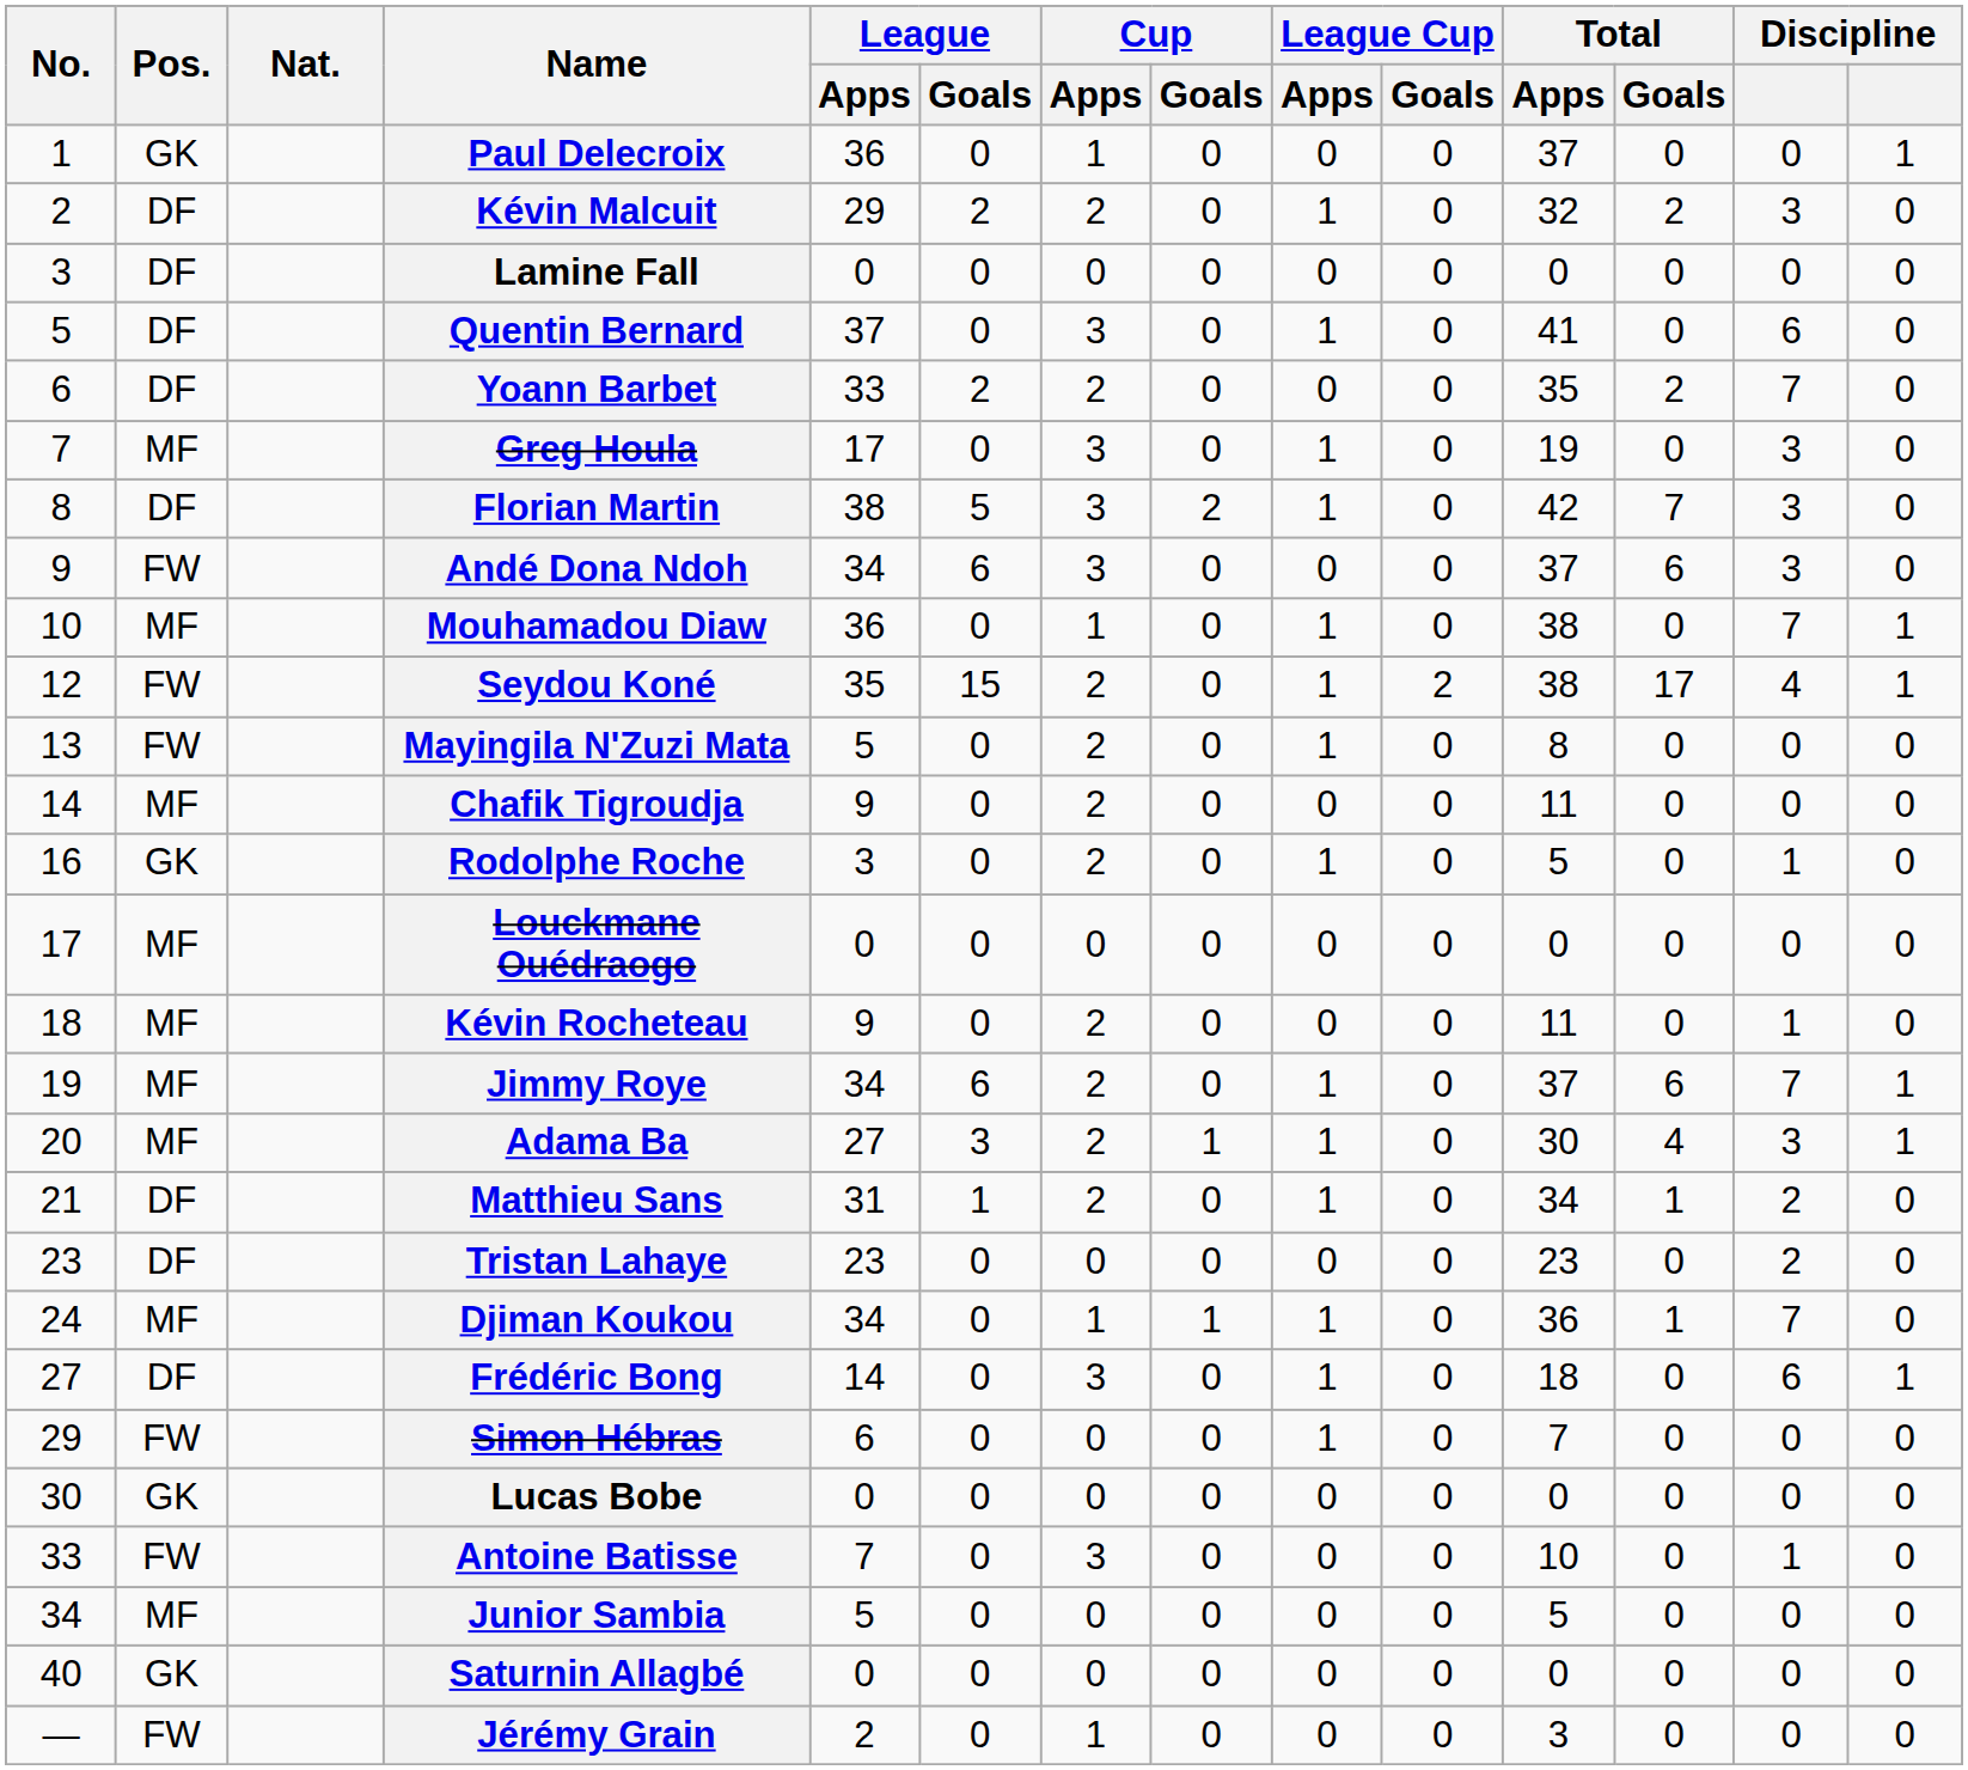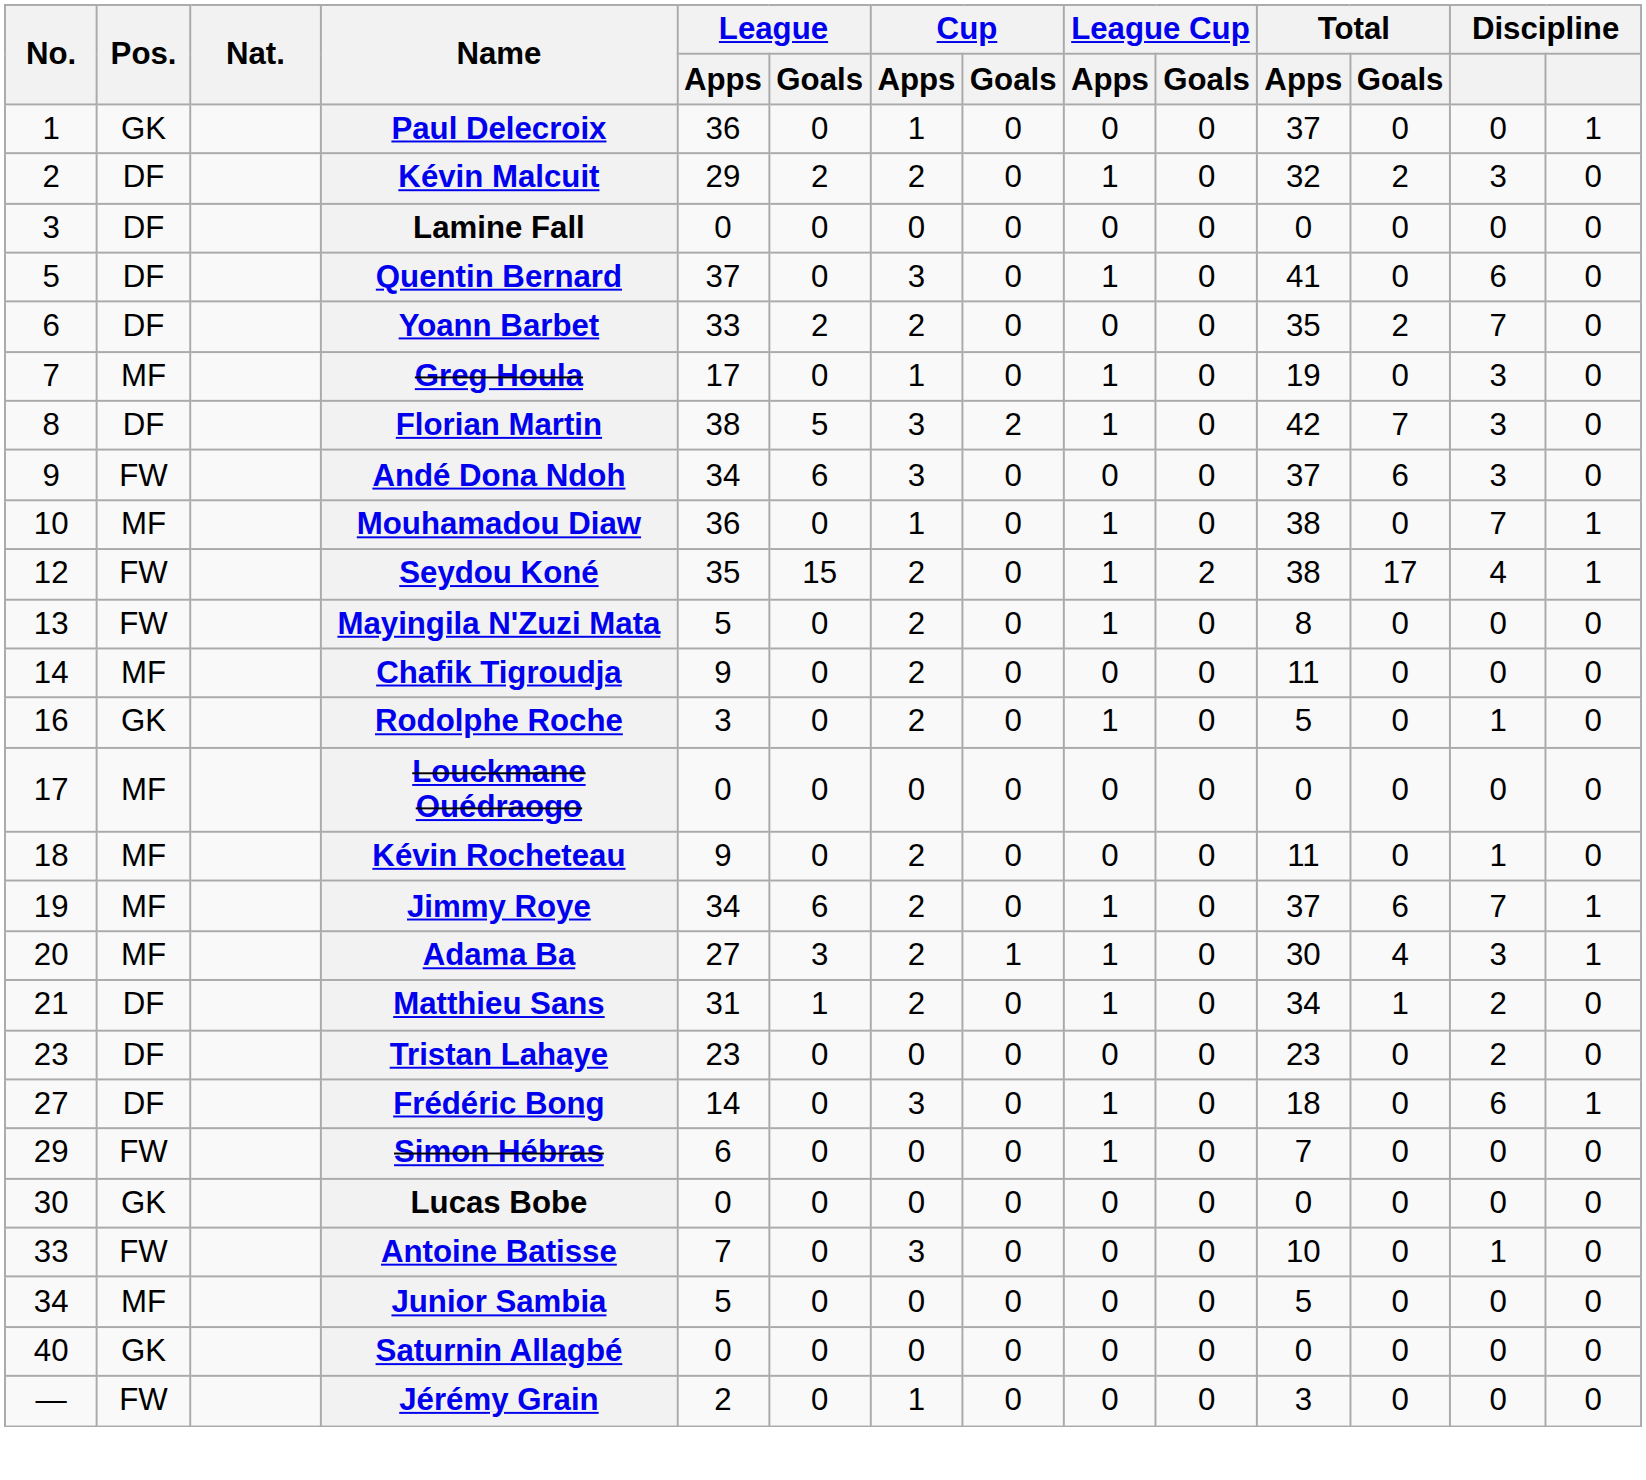 <table class="wikitable plainrowheaders" style="text-align:center">
 <tr>
 <th rowspan=2 width="40">No.</th>
 <th rowspan=2 width="40">Pos.</th>
 <th rowspan=2 width="60">Nat.</th>
 <th rowspan=2 width="175" scope=col>Name</th>
 <th colspan=2 width="90"><a href='#'>League</a></th>
 <th colspan=2 width="90"><a href='#'>Cup</a></th>
 <th colspan=2 width="90"><a href='#'>League Cup</a></th>
 <th colspan=2 width="90">Total</th>
 <th colspan=2 width="90">Discipline</th>
 </tr>
 <tr>
 <th scope=col>Apps</th>
 <th scope=col>Goals</th>
 <th scope=col>Apps</th>
 <th scope=col>Goals</th>
 <th scope=col>Apps</th>
 <th scope=col>Goals</th>
 <th scope=col>Apps</th>
 <th scope=col>Goals</th>
 <th scope=col></th>
 <th scope=col></th>
 </tr>
 <tr>
 <td>1</td>
 <td>GK</td>
 <td></td>
 <th scope=row><a href='#'>Paul Delecroix</a></th>
 <td>36</td>
 <td>0</td>
 <td>1</td>
 <td>0</td>
 <td>0</td>
 <td>0</td>
 <td>37</td>
 <td>0</td>
 <td>0</td>
 <td>1</td>
 </tr>
 <tr>
 <td>2</td>
 <td>DF</td>
 <td></td>
 <th scope=row><a href='#'>Kévin Malcuit</a></th>
 <td>29</td>
 <td>2</td>
 <td>2</td>
 <td>0</td>
 <td>1</td>
 <td>0</td>
 <td>32</td>
 <td>2</td>
 <td>3</td>
 <td>0</td>
 </tr>
 <tr>
 <td>3</td>
 <td>DF</td>
 <td></td>
 <th scope=row>Lamine Fall</th>
 <td>0</td>
 <td>0</td>
 <td>0</td>
 <td>0</td>
 <td>0</td>
 <td>0</td>
 <td>0</td>
 <td>0</td>
 <td>0</td>
 <td>0</td>
 </tr>
 <tr>
 <td>5</td>
 <td>DF</td>
 <td></td>
 <th scope=row><a href='#'>Quentin Bernard</a></th>
 <td>37</td>
 <td>0</td>
 <td>3</td>
 <td>0</td>
 <td>1</td>
 <td>0</td>
 <td>41</td>
 <td>0</td>
 <td>6</td>
 <td>0</td>
 </tr>
 <tr>
 <td>6</td>
 <td>DF</td>
 <td></td>
 <th scope=row><a href='#'>Yoann Barbet</a></th>
 <td>33</td>
 <td>2</td>
 <td>2</td>
 <td>0</td>
 <td>0</td>
 <td>0</td>
 <td>35</td>
 <td>2</td>
 <td>7</td>
 <td>0</td>
 </tr>
 <tr>
 <td>7</td>
 <td>MF</td>
 <td></td>
 <th scope=row><s><a href='#'>Greg Houla</a></s> </th>
 <td>17</td>
 <td>0</td>
-<td>3</td>
+<td>1</td>
 <td>0</td>
 <td>1</td>
 <td>0</td>
 <td>19</td>
 <td>0</td>
 <td>3</td>
 <td>0</td>
 </tr>
 <tr>
 <td>8</td>
 <td>DF</td>
 <td></td>
 <th scope=row><a href='#'>Florian Martin</a></th>
 <td>38</td>
 <td>5</td>
 <td>3</td>
 <td>2</td>
 <td>1</td>
 <td>0</td>
 <td>42</td>
 <td>7</td>
 <td>3</td>
 <td>0</td>
 </tr>
 <tr>
 <td>9</td>
 <td>FW</td>
 <td></td>
 <th scope=row><a href='#'>Andé Dona Ndoh</a></th>
 <td>34</td>
 <td>6</td>
 <td>3</td>
 <td>0</td>
 <td>0</td>
 <td>0</td>
 <td>37</td>
 <td>6</td>
 <td>3</td>
 <td>0</td>
 </tr>
 <tr>
 <td>10</td>
 <td>MF</td>
 <td></td>
 <th scope=row><a href='#'>Mouhamadou Diaw</a></th>
 <td>36</td>
 <td>0</td>
 <td>1</td>
 <td>0</td>
 <td>1</td>
 <td>0</td>
 <td>38</td>
 <td>0</td>
 <td>7</td>
 <td>1</td>
 </tr>
 <tr>
 <td>12</td>
 <td>FW</td>
 <td></td>
 <th scope=row><a href='#'>Seydou Koné</a></th>
 <td>35</td>
 <td>15</td>
 <td>2</td>
 <td>0</td>
 <td>1</td>
 <td>2</td>
 <td>38</td>
 <td>17</td>
 <td>4</td>
 <td>1</td>
 </tr>
 <tr>
 <td>13</td>
 <td>FW</td>
 <td></td>
 <th scope=row><a href='#'>Mayingila N'Zuzi Mata</a></th>
 <td>5</td>
 <td>0</td>
 <td>2</td>
 <td>0</td>
 <td>1</td>
 <td>0</td>
 <td>8</td>
 <td>0</td>
 <td>0</td>
 <td>0</td>
 </tr>
 <tr>
 <td>14</td>
 <td>MF</td>
 <td></td>
 <th scope=row><a href='#'>Chafik Tigroudja</a></th>
 <td>9</td>
 <td>0</td>
 <td>2</td>
 <td>0</td>
 <td>0</td>
 <td>0</td>
 <td>11</td>
 <td>0</td>
 <td>0</td>
 <td>0</td>
 </tr>
 <tr>
 <td>16</td>
 <td>GK</td>
 <td></td>
 <th scope=row><a href='#'>Rodolphe Roche</a></th>
 <td>3</td>
 <td>0</td>
 <td>2</td>
 <td>0</td>
 <td>1</td>
 <td>0</td>
 <td>5</td>
 <td>0</td>
 <td>1</td>
 <td>0</td>
 </tr>
 <tr>
 <td>17</td>
 <td>MF</td>
 <td></td>
 <th scope=row><s><a href='#'>Louckmane Ouédraogo</a></s> </th>
 <td>0</td>
 <td>0</td>
 <td>0</td>
 <td>0</td>
 <td>0</td>
 <td>0</td>
 <td>0</td>
 <td>0</td>
 <td>0</td>
 <td>0</td>
 </tr>
 <tr>
 <td>18</td>
 <td>MF</td>
 <td></td>
 <th scope=row><a href='#'>Kévin Rocheteau</a></th>
 <td>9</td>
 <td>0</td>
 <td>2</td>
 <td>0</td>
 <td>0</td>
 <td>0</td>
 <td>11</td>
 <td>0</td>
 <td>1</td>
 <td>0</td>
 </tr>
 <tr>
 <td>19</td>
 <td>MF</td>
 <td></td>
 <th scope=row><a href='#'>Jimmy Roye</a></th>
 <td>34</td>
 <td>6</td>
 <td>2</td>
 <td>0</td>
 <td>1</td>
 <td>0</td>
 <td>37</td>
 <td>6</td>
 <td>7</td>
 <td>1</td>
 </tr>
 <tr>
 <td>20</td>
 <td>MF</td>
 <td></td>
 <th scope=row><a href='#'>Adama Ba</a></th>
 <td>27</td>
 <td>3</td>
 <td>2</td>
 <td>1</td>
 <td>1</td>
 <td>0</td>
 <td>30</td>
 <td>4</td>
 <td>3</td>
 <td>1</td>
 </tr>
 <tr>
 <td>21</td>
 <td>DF</td>
 <td></td>
 <th scope=row><a href='#'>Matthieu Sans</a></th>
 <td>31</td>
 <td>1</td>
 <td>2</td>
 <td>0</td>
 <td>1</td>
 <td>0</td>
 <td>34</td>
 <td>1</td>
 <td>2</td>
 <td>0</td>
 </tr>
 <tr>
 <td>23</td>
 <td>DF</td>
 <td></td>
 <th scope=row><a href='#'>Tristan Lahaye</a></th>
 <td>23</td>
 <td>0</td>
 <td>0</td>
 <td>0</td>
 <td>0</td>
 <td>0</td>
 <td>23</td>
 <td>0</td>
 <td>2</td>
 <td>0</td>
 </tr>
 <tr>
-<td>24</td>
-<td>MF</td>
-<td></td>
-<th scope=row><a href='#'>Djiman Koukou</a></th>
-<td>34</td>
-<td>0</td>
-<td>1</td>
-<td>1</td>
-<td>1</td>
-<td>0</td>
-<td>36</td>
-<td>1</td>
-<td>7</td>
-<td>0</td>
-</tr>
-<tr>
 <td>27</td>
 <td>DF</td>
 <td></td>
 <th scope=row><a href='#'>Frédéric Bong</a></th>
 <td>14</td>
 <td>0</td>
 <td>3</td>
 <td>0</td>
 <td>1</td>
 <td>0</td>
 <td>18</td>
 <td>0</td>
 <td>6</td>
 <td>1</td>
 </tr>
 <tr>
 <td>29</td>
 <td>FW</td>
 <td></td>
 <th scope=row><s><a href='#'>Simon Hébras</a></s> </th>
 <td>6</td>
 <td>0</td>
 <td>0</td>
 <td>0</td>
 <td>1</td>
 <td>0</td>
 <td>7</td>
 <td>0</td>
 <td>0</td>
 <td>0</td>
 </tr>
 <tr>
 <td>30</td>
 <td>GK</td>
 <td></td>
 <th scope=row>Lucas Bobe</th>
 <td>0</td>
 <td>0</td>
 <td>0</td>
 <td>0</td>
 <td>0</td>
 <td>0</td>
 <td>0</td>
 <td>0</td>
 <td>0</td>
 <td>0</td>
 </tr>
 <tr>
 <td>33</td>
 <td>FW</td>
 <td></td>
 <th scope=row><a href='#'>Antoine Batisse</a></th>
 <td>7</td>
 <td>0</td>
 <td>3</td>
 <td>0</td>
 <td>0</td>
 <td>0</td>
 <td>10</td>
 <td>0</td>
 <td>1</td>
 <td>0</td>
 </tr>
 <tr>
 <td>34</td>
 <td>MF</td>
 <td></td>
 <th scope=row><a href='#'>Junior Sambia</a></th>
 <td>5</td>
 <td>0</td>
 <td>0</td>
 <td>0</td>
 <td>0</td>
 <td>0</td>
 <td>5</td>
 <td>0</td>
 <td>0</td>
 <td>0</td>
 </tr>
 <tr>
 <td>40</td>
 <td>GK</td>
 <td></td>
 <th scope=row><a href='#'>Saturnin Allagbé</a></th>
 <td>0</td>
 <td>0</td>
 <td>0</td>
 <td>0</td>
 <td>0</td>
 <td>0</td>
 <td>0</td>
 <td>0</td>
 <td>0</td>
 <td>0</td>
 </tr>
 <tr>
 <td>—</td>
 <td>FW</td>
 <td></td>
 <th scope=row><a href='#'>Jérémy Grain</a></th>
 <td>2</td>
 <td>0</td>
 <td>1</td>
 <td>0</td>
 <td>0</td>
 <td>0</td>
 <td>3</td>
 <td>0</td>
 <td>0</td>
 <td>0</td>
 </tr>
 </table>
